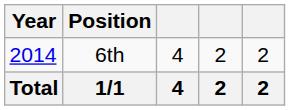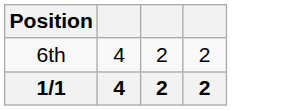 <table class="wikitable" style="text-align: center;">
 <tr>
-<th>Year</th>
 <th>Position</th>
 <th width=25px></th>
 <th width=25px></th>
 <th width=25px></th>
 </tr>
 <tr bgcolor=>
-<td style="text-align: left;"> <a href='#'>2014</a></td>
 <td>6th</td>
 <td>4</td>
 <td>2</td>
 <td>2</td>
 </tr>
 <tr>
-<th>Total</th>
 <th>1/1</th>
 <th>4</th>
 <th>2</th>
 <th>2</th>
 </tr>
 </table>
